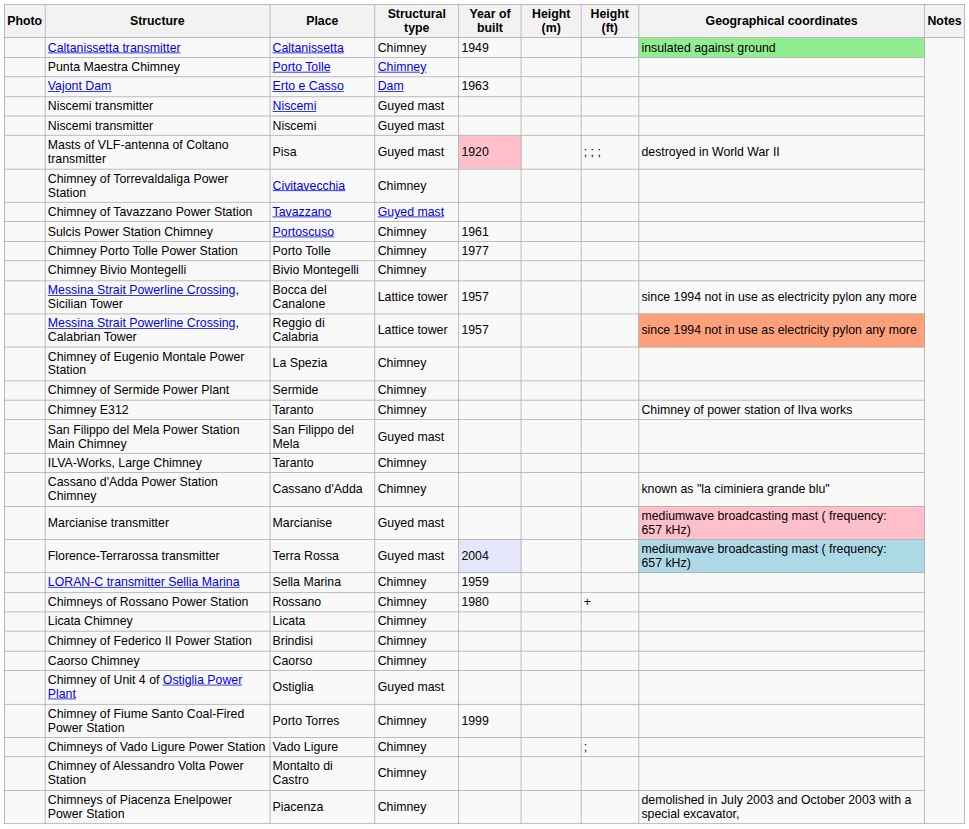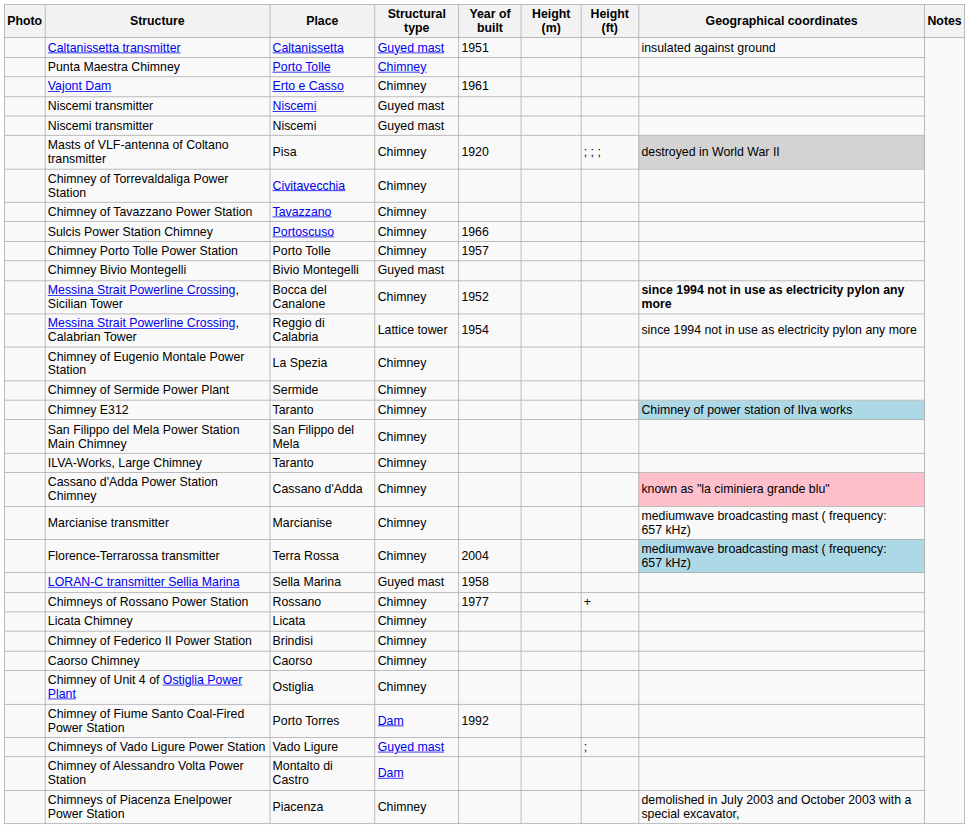 <table class="wikitable sortable">
 <tr>
 <th>Photo</th>
 <th>Structure</th>
 <th>Place</th>
 <th>Structural type</th>
 <th>Year of built</th>
 <th>Height (m)</th>
 <th>Height (ft)</th>
 <th>Geographical coordinates</th>
 <th>Notes</th>
 </tr>
 <tr>
 <td></td>
 <td><a href='#'>Caltanissetta transmitter</a></td>
 <td><a href='#'>Caltanissetta</a></td>
-<td>Chimney</td>
-<td>1949</td>
+<td><a href='#'>Guyed mast</a></td>
+<td>1951</td>
 <td></td>
 <td></td>
-<td style="background: lightgreen;">insulated against ground</td>
+<td>insulated against ground</td>
 </tr>
 <tr>
 <td></td>
 <td>Punta Maestra Chimney</td>
 <td><a href='#'>Porto Tolle</a></td>
 <td><a href='#'>Chimney</a></td>
 <td></td>
 <td></td>
 <td></td>
 <td></td>
 </tr>
 <tr>
 <td></td>
 <td><a href='#'>Vajont Dam</a></td>
 <td><a href='#'>Erto e Casso</a></td>
-<td><a href='#'>Dam</a></td>
-<td>1963</td>
+<td>Chimney</td>
+<td>1961</td>
 <td></td>
 <td></td>
 <td></td>
 </tr>
 <tr>
 <td></td>
 <td>Niscemi transmitter</td>
 <td><a href='#'>Niscemi</a></td>
 <td>Guyed mast</td>
 <td></td>
 <td></td>
 <td></td>
 <td></td>
 </tr>
 <tr>
 <td></td>
 <td>Niscemi transmitter</td>
 <td>Niscemi</td>
 <td>Guyed mast</td>
 <td></td>
 <td></td>
 <td></td>
 <td></td>
 </tr>
 <tr>
 <td></td>
 <td>Masts of VLF-antenna of Coltano transmitter</td>
 <td>Pisa</td>
-<td>Guyed mast</td>
-<td style="background: pink;">1920</td>
+<td>Chimney</td>
+<td>1920</td>
 <td></td>
 <td>; ; ; </td>
-<td>destroyed in World War II</td>
+<td style="background: lightgrey;">destroyed in World War II</td>
 </tr>
 <tr>
 <td></td>
 <td>Chimney of Torrevaldaliga Power Station</td>
 <td><a href='#'>Civitavecchia</a></td>
 <td>Chimney</td>
 <td></td>
 <td></td>
 <td></td>
 <td></td>
 </tr>
 <tr>
 <td></td>
 <td>Chimney of Tavazzano Power Station</td>
 <td><a href='#'>Tavazzano</a></td>
-<td><a href='#'>Guyed mast</a></td>
+<td>Chimney</td>
 <td></td>
 <td></td>
 <td></td>
 <td></td>
 </tr>
 <tr>
 <td></td>
 <td>Sulcis Power Station Chimney</td>
 <td><a href='#'>Portoscuso</a></td>
 <td>Chimney</td>
-<td>1961</td>
+<td>1966</td>
 <td></td>
 <td></td>
 <td></td>
 </tr>
 <tr>
 <td></td>
 <td>Chimney Porto Tolle Power Station</td>
 <td>Porto Tolle</td>
 <td>Chimney</td>
-<td>1977</td>
+<td>1957</td>
 <td></td>
 <td></td>
 <td></td>
 </tr>
 <tr>
 <td></td>
 <td>Chimney Bivio Montegelli</td>
 <td>Bivio Montegelli</td>
-<td>Chimney</td>
+<td>Guyed mast</td>
 <td></td>
 <td></td>
 <td></td>
 <td></td>
 </tr>
 <tr>
 <td></td>
 <td><a href='#'>Messina Strait Powerline Crossing</a>, Sicilian Tower</td>
 <td>Bocca del Canalone</td>
-<td>Lattice tower</td>
-<td>1957</td>
+<td>Chimney</td>
+<td>1952</td>
 <td></td>
 <td></td>
-<td>since 1994 not in use as electricity pylon any more</td>
+<td><strong>since 1994 not in use as electricity pylon any more</strong></td>
 </tr>
 <tr>
 <td></td>
 <td><a href='#'>Messina Strait Powerline Crossing</a>, Calabrian Tower</td>
 <td>Reggio di Calabria</td>
 <td>Lattice tower</td>
-<td>1957</td>
+<td>1954</td>
 <td></td>
 <td></td>
-<td style="background: lightsalmon;">since 1994 not in use as electricity pylon any more</td>
+<td>since 1994 not in use as electricity pylon any more</td>
 </tr>
 <tr>
 <td></td>
 <td>Chimney of Eugenio Montale Power Station</td>
 <td>La Spezia</td>
 <td>Chimney</td>
 <td></td>
 <td></td>
 <td></td>
 <td></td>
 </tr>
 <tr>
 <td></td>
 <td>Chimney of Sermide Power Plant</td>
 <td>Sermide</td>
 <td>Chimney</td>
 <td></td>
 <td></td>
 <td></td>
 <td></td>
 </tr>
 <tr>
 <td></td>
 <td>Chimney E312</td>
 <td>Taranto</td>
 <td>Chimney</td>
 <td></td>
 <td></td>
 <td></td>
-<td>Chimney of power station of Ilva works</td>
+<td style="background: lightblue;">Chimney of power station of Ilva works</td>
 </tr>
 <tr>
 <td></td>
 <td>San Filippo del Mela Power Station Main Chimney</td>
 <td>San Filippo del Mela</td>
-<td>Guyed mast</td>
+<td>Chimney</td>
 <td></td>
 <td></td>
 <td></td>
 <td></td>
 </tr>
 <tr>
 <td></td>
 <td>ILVA-Works, Large Chimney</td>
 <td>Taranto</td>
 <td>Chimney</td>
 <td></td>
 <td></td>
 <td></td>
 <td></td>
 </tr>
 <tr>
 <td></td>
 <td>Cassano d'Adda Power Station Chimney</td>
 <td>Cassano d'Adda</td>
 <td>Chimney</td>
 <td></td>
 <td></td>
 <td></td>
-<td>known as "la ciminiera grande blu"</td>
+<td style="background: pink;">known as "la ciminiera grande blu"</td>
 </tr>
 <tr>
 <td></td>
 <td>Marcianise transmitter</td>
 <td>Marcianise</td>
-<td>Guyed mast</td>
+<td>Chimney</td>
 <td></td>
 <td></td>
 <td></td>
-<td style="background: pink;">mediumwave broadcasting mast ( frequency: 657 kHz)</td>
+<td>mediumwave broadcasting mast ( frequency: 657 kHz)</td>
 </tr>
 <tr>
 <td></td>
 <td>Florence-Terrarossa transmitter</td>
 <td>Terra Rossa</td>
-<td>Guyed mast</td>
-<td style="background: lavender;">2004</td>
+<td>Chimney</td>
+<td>2004</td>
 <td></td>
 <td></td>
 <td style="background: lightblue;">mediumwave broadcasting mast ( frequency: 657 kHz)</td>
 </tr>
 <tr>
 <td></td>
 <td><a href='#'>LORAN-C transmitter Sellia Marina</a></td>
 <td>Sella Marina</td>
-<td>Chimney</td>
-<td>1959</td>
+<td>Guyed mast</td>
+<td>1958</td>
 <td></td>
 <td></td>
 <td></td>
 </tr>
 <tr>
 <td></td>
 <td>Chimneys of Rossano Power Station</td>
 <td>Rossano</td>
 <td>Chimney</td>
-<td>1980</td>
+<td>1977</td>
 <td></td>
 <td> + </td>
 <td></td>
 </tr>
 <tr>
 <td></td>
 <td>Licata Chimney</td>
 <td>Licata</td>
 <td>Chimney</td>
 <td></td>
 <td></td>
 <td></td>
 <td></td>
 </tr>
 <tr>
 <td></td>
 <td>Chimney of Federico II Power Station</td>
 <td>Brindisi</td>
 <td>Chimney</td>
 <td></td>
 <td></td>
 <td></td>
 <td></td>
 </tr>
 <tr>
 <td></td>
 <td>Caorso Chimney</td>
 <td>Caorso</td>
 <td>Chimney</td>
 <td></td>
 <td></td>
 <td></td>
 <td></td>
 </tr>
 <tr>
 <td></td>
 <td>Chimney of Unit 4 of <a href='#'>Ostiglia Power Plant</a></td>
 <td>Ostiglia</td>
-<td>Guyed mast</td>
+<td>Chimney</td>
 <td></td>
 <td></td>
 <td></td>
 <td></td>
 </tr>
 <tr>
 <td></td>
 <td>Chimney of Fiume Santo Coal-Fired Power Station</td>
 <td>Porto Torres</td>
-<td>Chimney</td>
-<td>1999</td>
+<td><a href='#'>Dam</a></td>
+<td>1992</td>
 <td></td>
 <td></td>
 <td></td>
 </tr>
 <tr>
 <td></td>
 <td>Chimneys of Vado Ligure Power Station</td>
 <td>Vado Ligure</td>
-<td>Chimney</td>
+<td><a href='#'>Guyed mast</a></td>
 <td></td>
 <td></td>
 <td>; </td>
 <td></td>
 </tr>
 <tr>
 <td></td>
 <td>Chimney of Alessandro Volta Power Station</td>
 <td>Montalto di Castro</td>
-<td>Chimney</td>
+<td><a href='#'>Dam</a></td>
 <td></td>
 <td></td>
 <td></td>
 <td></td>
 </tr>
 <tr>
 <td></td>
 <td>Chimneys of Piacenza Enelpower Power Station</td>
 <td>Piacenza</td>
 <td>Chimney</td>
 <td></td>
 <td></td>
 <td></td>
 <td>demolished in July 2003 and October 2003 with a special excavator, </td>
 </tr>
 </table>
